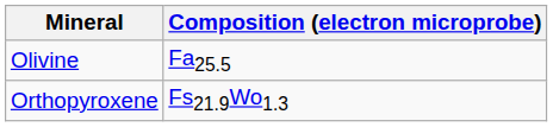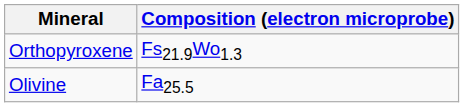 <table class="wikitable">
 <tr>
 <th>Mineral</th>
 <th><a href='#'>Composition</a> (<a href='#'>electron microprobe</a>)</th>
 </tr>
 <tr>
+<td><a href='#'>Orthopyroxene</a></td>
+<td><a href='#'>Fs</a><sub>21.9</sub><a href='#'>Wo</a><sub>1.3</sub></td>
+</tr>
+<tr>
 <td><a href='#'>Olivine</a></td>
 <td><a href='#'>Fa</a><sub>25.5</sub></td>
 </tr>
-<tr>
-<td><a href='#'>Orthopyroxene</a></td>
-<td><a href='#'>Fs</a><sub>21.9</sub><a href='#'>Wo</a><sub>1.3</sub></td>
-</tr>
 </table>
